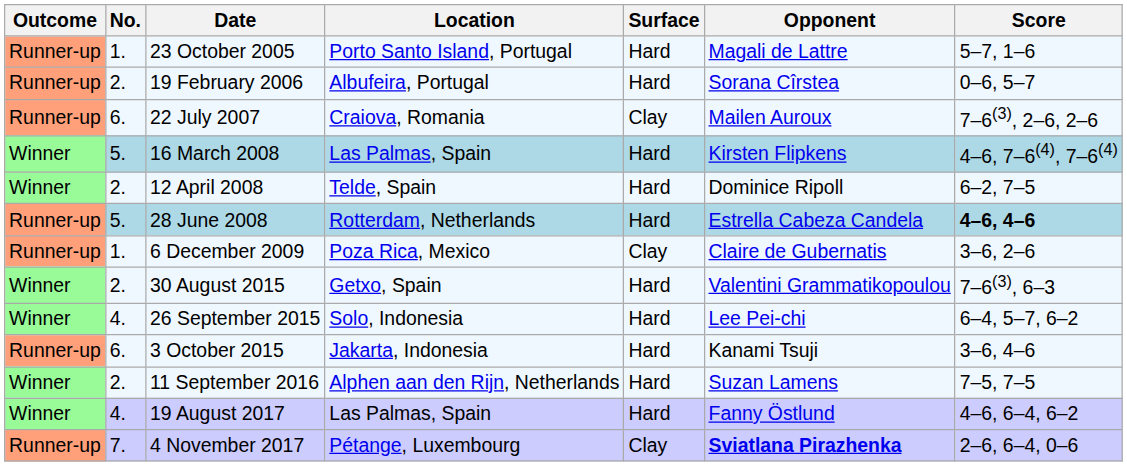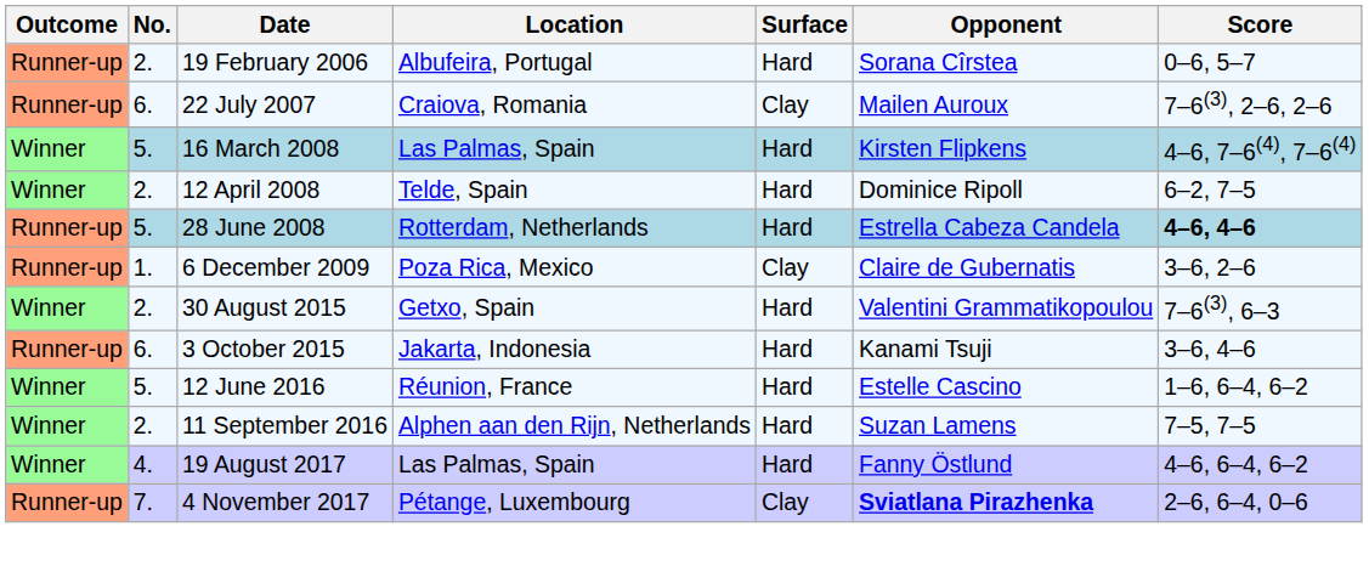 <table class="sortable wikitable" style=font-size:97%>
 <tr>
 <th>Outcome</th>
 <th>No.</th>
 <th>Date</th>
 <th>Location</th>
 <th>Surface</th>
 <th>Opponent</th>
 <th class="unsortable">Score</th>
-</tr>
-<tr style="background:#f0f8ff;">
-<td bgcolor="FFA07A">Runner-up</td>
-<td>1.</td>
-<td>23 October 2005</td>
-<td><a href='#'>Porto Santo Island</a>, Portugal</td>
-<td>Hard</td>
-<td> <a href='#'>Magali de Lattre</a></td>
-<td>5–7, 1–6</td>
 </tr>
 <tr style="background:#f0f8ff;">
 <td bgcolor="FFA07A">Runner-up</td>
 <td>2.</td>
 <td>19 February 2006</td>
 <td><a href='#'>Albufeira</a>, Portugal</td>
 <td>Hard</td>
 <td> <a href='#'>Sorana Cîrstea</a></td>
 <td>0–6, 5–7</td>
 </tr>
 <tr style="background:#f0f8ff;">
 <td bgcolor="FFA07A">Runner-up</td>
 <td>6.</td>
 <td>22 July 2007</td>
 <td><a href='#'>Craiova</a>, Romania</td>
 <td>Clay</td>
 <td> <a href='#'>Mailen Auroux</a></td>
 <td>7–6<sup>(3)</sup>, 2–6, 2–6</td>
 </tr>
 <tr style="background:lightblue;">
 <td style="background:#98fb98;">Winner</td>
 <td>5.</td>
 <td>16 March 2008</td>
 <td><a href='#'>Las Palmas</a>, Spain</td>
 <td>Hard</td>
 <td> <a href='#'>Kirsten Flipkens</a></td>
 <td>4–6, 7–6<sup>(4)</sup>, 7–6<sup>(4)</sup></td>
 </tr>
 <tr style="background:#f0f8ff;">
 <td style="background:#98fb98;">Winner</td>
 <td>2.</td>
 <td>12 April 2008</td>
 <td><a href='#'>Telde</a>, Spain</td>
 <td>Hard</td>
 <td> Dominice Ripoll</td>
 <td>6–2, 7–5</td>
 </tr>
 <tr style="background:lightblue;">
 <td bgcolor="FFA07A">Runner-up</td>
 <td>5.</td>
 <td>28 June 2008</td>
 <td><a href='#'>Rotterdam</a>, Netherlands</td>
 <td>Hard</td>
 <td> <a href='#'>Estrella Cabeza Candela</a></td>
 <td><strong>4–6, 4–6</strong></td>
 </tr>
 <tr style="background:#f0f8ff;">
 <td bgcolor="FFA07A">Runner-up</td>
 <td>1.</td>
 <td>6 December 2009</td>
 <td><a href='#'>Poza Rica</a>, Mexico</td>
 <td>Clay</td>
 <td> <a href='#'>Claire de Gubernatis</a></td>
 <td>3–6, 2–6</td>
 </tr>
 <tr style="background:#f0f8ff;">
 <td style="background:#98fb98;">Winner</td>
 <td>2.</td>
 <td>30 August 2015</td>
 <td><a href='#'>Getxo</a>, Spain</td>
 <td>Hard</td>
 <td> <a href='#'>Valentini Grammatikopoulou</a></td>
 <td>7–6<sup>(3)</sup>, 6–3</td>
 </tr>
 <tr style="background:#f0f8ff;">
-<td style="background:#98fb98;">Winner</td>
-<td>4.</td>
-<td>26 September 2015</td>
-<td><a href='#'>Solo</a>, Indonesia</td>
-<td>Hard</td>
-<td> <a href='#'>Lee Pei-chi</a></td>
-<td>6–4, 5–7, 6–2</td>
-</tr>
-<tr style="background:#f0f8ff;">
 <td bgcolor="FFA07A">Runner-up</td>
 <td>6.</td>
 <td>3 October 2015</td>
 <td><a href='#'>Jakarta</a>, Indonesia</td>
 <td>Hard</td>
 <td> Kanami Tsuji</td>
 <td>3–6, 4–6</td>
+</tr>
+<tr style="background:#f0f8ff;">
+<td style="background:#98fb98;">Winner</td>
+<td>5.</td>
+<td>12 June 2016</td>
+<td><a href='#'>Réunion</a>, France</td>
+<td>Hard</td>
+<td> <a href='#'>Estelle Cascino</a></td>
+<td>1–6, 6–4, 6–2</td>
 </tr>
 <tr style="background:#f0f8ff;">
 <td style="background:#98fb98;">Winner</td>
 <td>2.</td>
 <td>11 September 2016</td>
 <td><a href='#'>Alphen aan den Rijn</a>, Netherlands</td>
 <td>Hard</td>
 <td> <a href='#'>Suzan Lamens</a></td>
 <td>7–5, 7–5</td>
 </tr>
 <tr style="background:#ccccff;">
 <td style="background:#98fb98;">Winner</td>
 <td>4.</td>
 <td>19 August 2017</td>
 <td>Las Palmas, Spain</td>
 <td>Hard</td>
 <td> <a href='#'>Fanny Östlund</a></td>
 <td>4–6, 6–4, 6–2</td>
 </tr>
 <tr style="background:#ccccff;">
 <td bgcolor="FFA07A">Runner-up</td>
 <td>7.</td>
 <td>4 November 2017</td>
 <td><a href='#'>Pétange</a>, Luxembourg</td>
 <td>Clay</td>
 <td><strong> <a href='#'>Sviatlana Pirazhenka</a></strong></td>
 <td>2–6, 6–4, 0–6</td>
 </tr>
 </table>
